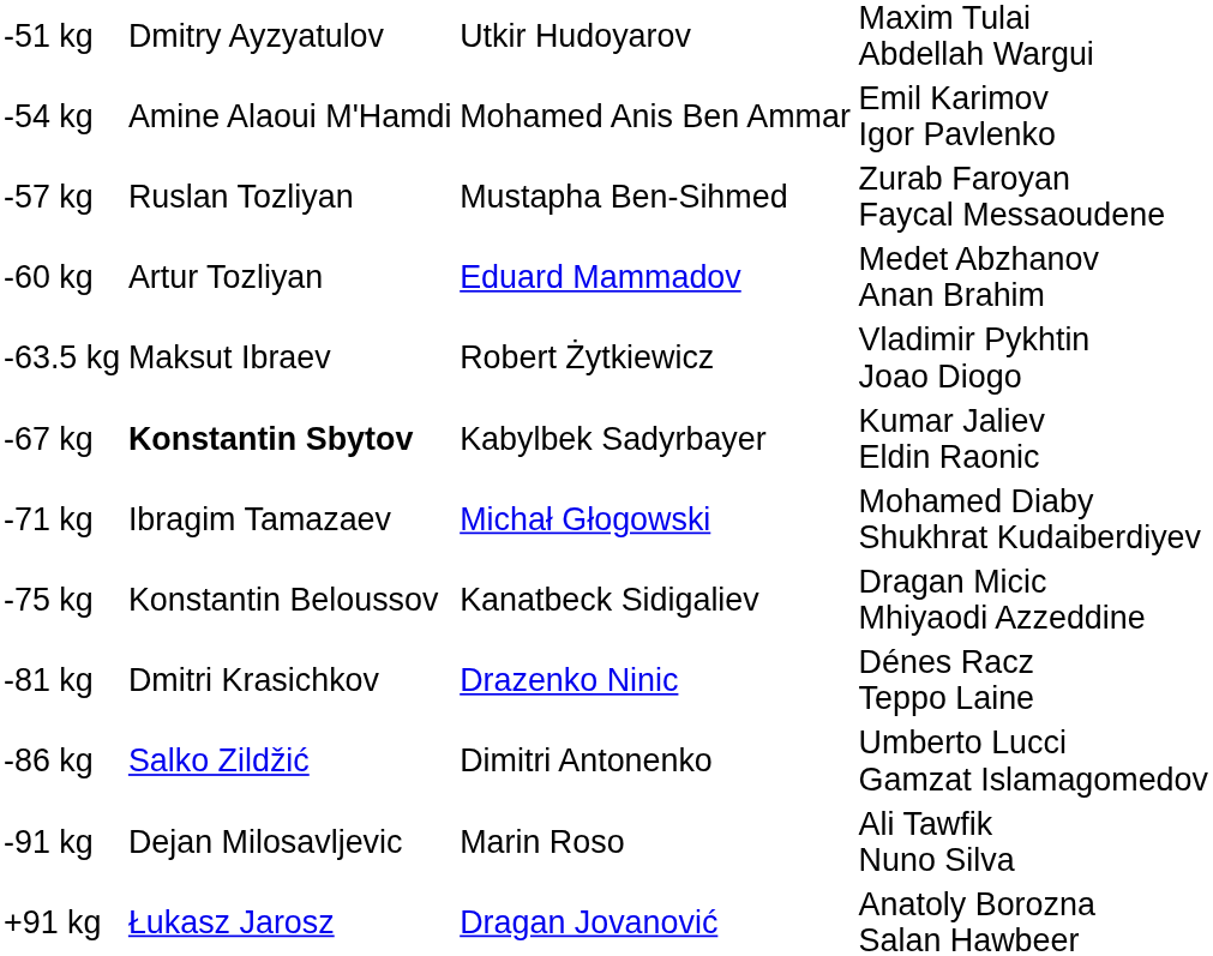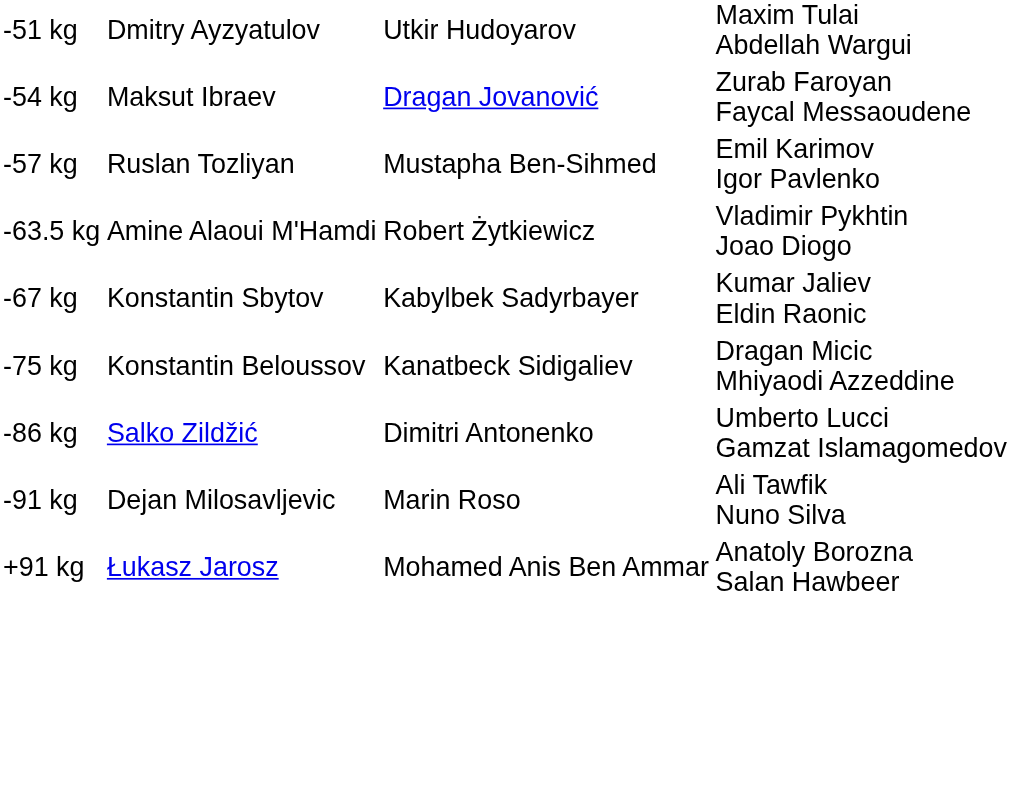 <table>
 <tr>
 <td>-51 kg</td>
 <td>Dmitry Ayzyatulov </td>
 <td>Utkir Hudoyarov </td>
 <td>Maxim Tulai <br>Abdellah Wargui </td>
 </tr>
 <tr>
 <td>-54 kg</td>
-<td>Amine Alaoui M'Hamdi </td>
-<td>Mohamed Anis Ben Ammar </td>
-<td>Emil Karimov <br>Igor Pavlenko </td>
+<td>Maksut Ibraev </td>
+<td><a href='#'>Dragan Jovanović</a> </td>
+<td>Zurab Faroyan <br>Faycal Messaoudene </td>
 </tr>
 <tr>
 <td>-57 kg</td>
 <td>Ruslan Tozliyan </td>
 <td>Mustapha Ben-Sihmed </td>
-<td>Zurab Faroyan <br>Faycal Messaoudene </td>
-</tr>
-<tr>
-<td>-60 kg</td>
-<td>Artur Tozliyan </td>
-<td><a href='#'>Eduard Mammadov</a> </td>
-<td>Medet Abzhanov <br>Anan Brahim </td>
+<td>Emil Karimov <br>Igor Pavlenko </td>
 </tr>
 <tr>
 <td>-63.5 kg</td>
-<td>Maksut Ibraev </td>
+<td>Amine Alaoui M'Hamdi </td>
 <td>Robert Żytkiewicz </td>
 <td>Vladimir Pykhtin <br>Joao Diogo </td>
 </tr>
 <tr>
 <td>-67 kg</td>
-<td><strong>Konstantin Sbytov </strong></td>
+<td>Konstantin Sbytov </td>
 <td>Kabylbek Sadyrbayer </td>
 <td>Kumar Jaliev <br>Eldin Raonic </td>
-</tr>
-<tr>
-<td>-71 kg</td>
-<td>Ibragim Tamazaev </td>
-<td><a href='#'>Michał Głogowski</a> </td>
-<td>Mohamed Diaby <br>Shukhrat Kudaiberdiyev </td>
 </tr>
 <tr>
 <td>-75 kg</td>
 <td>Konstantin Beloussov </td>
 <td>Kanatbeck Sidigaliev </td>
 <td>Dragan Micic <br>Mhiyaodi Azzeddine </td>
-</tr>
-<tr>
-<td>-81 kg</td>
-<td>Dmitri Krasichkov </td>
-<td><a href='#'>Drazenko Ninic</a> </td>
-<td>Dénes Racz <br>Teppo Laine </td>
 </tr>
 <tr>
 <td>-86 kg</td>
 <td><a href='#'>Salko Zildžić</a> </td>
 <td>Dimitri Antonenko </td>
 <td>Umberto Lucci <br>Gamzat Islamagomedov </td>
 </tr>
 <tr>
 <td>-91 kg</td>
 <td>Dejan Milosavljevic </td>
 <td>Marin Roso </td>
 <td>Ali Tawfik <br>Nuno Silva </td>
 </tr>
 <tr>
 <td>+91 kg</td>
 <td><a href='#'>Łukasz Jarosz</a> </td>
-<td><a href='#'>Dragan Jovanović</a> </td>
+<td>Mohamed Anis Ben Ammar </td>
 <td>Anatoly Borozna <br>Salan Hawbeer </td>
 </tr>
 <tr>
 </tr>
 </table>
